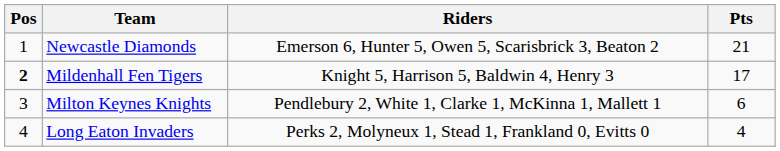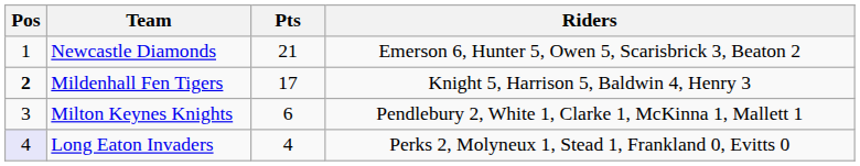 <table class=wikitable style="font-size:93%;">
 <tr>
 <th width=25px>Pos</th>
 <th width=150px>Team</th>
+<th width=50px>Pts</th>
 <th width=400px>Riders</th>
-<th width=50px>Pts</th>
 </tr>
 <tr align=center>
 <td>1</td>
 <td align=left><a href='#'>Newcastle Diamonds</a></td>
+<td>21</td>
 <td>Emerson 6, Hunter 5, Owen 5, Scarisbrick 3, Beaton 2</td>
-<td>21</td>
 </tr>
 <tr align=center>
 <td><strong>2</strong></td>
 <td align=left><a href='#'>Mildenhall Fen Tigers</a></td>
+<td>17</td>
 <td>Knight 5, Harrison 5, Baldwin 4, Henry 3</td>
-<td>17</td>
 </tr>
 <tr align=center>
 <td>3</td>
 <td align=left><a href='#'>Milton Keynes Knights</a></td>
+<td>6</td>
 <td>Pendlebury 2, White 1, Clarke 1, McKinna 1, Mallett 1</td>
-<td>6</td>
 </tr>
 <tr align=center>
+<td style="background: lavender;">4</td>
+<td align=left><a href='#'>Long Eaton Invaders</a></td>
 <td>4</td>
-<td align=left><a href='#'>Long Eaton Invaders</a></td>
 <td>Perks 2, Molyneux 1, Stead 1, Frankland 0, Evitts 0</td>
-<td>4</td>
 </tr>
 </table>
